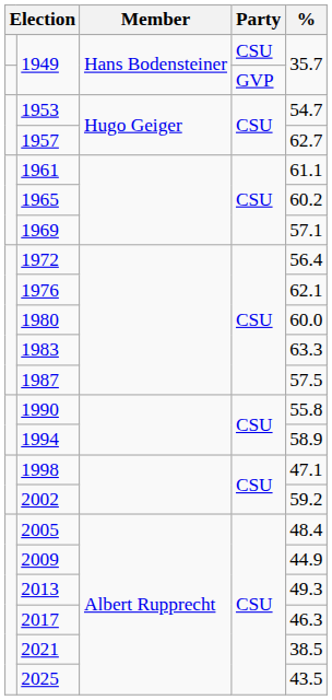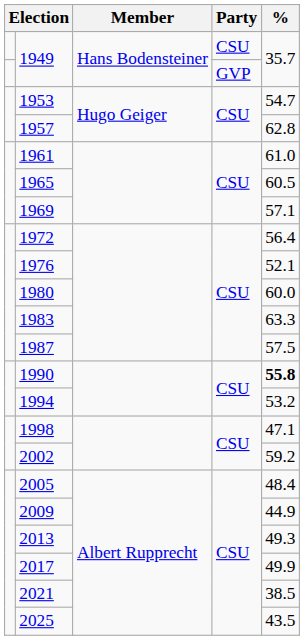 <table class=wikitable>
 <tr>
 <th colspan=2>Election</th>
 <th>Member</th>
 <th>Party</th>
 <th>%</th>
 </tr>
 <tr>
 <td bgcolor=></td>
 <td rowspan=2><a href='#'>1949</a></td>
 <td rowspan=2><a href='#'>Hans Bodensteiner</a></td>
 <td><a href='#'>CSU</a></td>
 <td rowspan=2 align=right>35.7</td>
 </tr>
 <tr>
 <td></td>
 <td><a href='#'>GVP</a></td>
 </tr>
 <tr>
 <td rowspan=2 bgcolor=></td>
 <td><a href='#'>1953</a></td>
 <td rowspan=2><a href='#'>Hugo Geiger</a></td>
 <td rowspan=2><a href='#'>CSU</a></td>
 <td align=right>54.7</td>
 </tr>
 <tr>
 <td><a href='#'>1957</a></td>
-<td align=right>62.7</td>
+<td align=right>62.8</td>
 </tr>
 <tr>
 <td rowspan=3 bgcolor=></td>
 <td><a href='#'>1961</a></td>
 <td rowspan=3></td>
 <td rowspan=3><a href='#'>CSU</a></td>
-<td align=right>61.1</td>
+<td align=right>61.0</td>
 </tr>
 <tr>
 <td><a href='#'>1965</a></td>
-<td align=right>60.2</td>
+<td align=right>60.5</td>
 </tr>
 <tr>
 <td><a href='#'>1969</a></td>
 <td align=right>57.1</td>
 </tr>
 <tr>
 <td rowspan=5 bgcolor=></td>
 <td><a href='#'>1972</a></td>
 <td rowspan=5></td>
 <td rowspan=5><a href='#'>CSU</a></td>
 <td align=right>56.4</td>
 </tr>
 <tr>
 <td><a href='#'>1976</a></td>
-<td align=right>62.1</td>
+<td align=right>52.1</td>
 </tr>
 <tr>
 <td><a href='#'>1980</a></td>
 <td align=right>60.0</td>
 </tr>
 <tr>
 <td><a href='#'>1983</a></td>
 <td align=right>63.3</td>
 </tr>
 <tr>
 <td><a href='#'>1987</a></td>
 <td align=right>57.5</td>
 </tr>
 <tr>
 <td rowspan=2 bgcolor=></td>
 <td><a href='#'>1990</a></td>
 <td rowspan=2></td>
 <td rowspan=2><a href='#'>CSU</a></td>
-<td align=right>55.8</td>
+<td align=right><strong>55.8</strong></td>
 </tr>
 <tr>
 <td><a href='#'>1994</a></td>
-<td align=right>58.9</td>
+<td align=right>53.2</td>
 </tr>
 <tr>
 <td rowspan=2 bgcolor=></td>
 <td><a href='#'>1998</a></td>
 <td rowspan=2></td>
 <td rowspan=2><a href='#'>CSU</a></td>
 <td align=right>47.1</td>
 </tr>
 <tr>
 <td><a href='#'>2002</a></td>
 <td align=right>59.2</td>
 </tr>
 <tr>
 <td rowspan=6 bgcolor=></td>
 <td><a href='#'>2005</a></td>
 <td rowspan=6><a href='#'>Albert Rupprecht</a></td>
 <td rowspan=6><a href='#'>CSU</a></td>
 <td align=right>48.4</td>
 </tr>
 <tr>
 <td><a href='#'>2009</a></td>
 <td align=right>44.9</td>
 </tr>
 <tr>
 <td><a href='#'>2013</a></td>
 <td align=right>49.3</td>
 </tr>
 <tr>
 <td><a href='#'>2017</a></td>
-<td align=right>46.3</td>
+<td align=right>49.9</td>
 </tr>
 <tr>
 <td><a href='#'>2021</a></td>
 <td align=right>38.5</td>
 </tr>
 <tr>
 <td><a href='#'>2025</a></td>
 <td align=right>43.5</td>
 </tr>
 </table>
